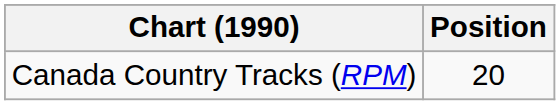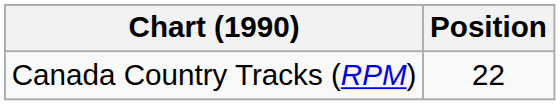 <table class="wikitable sortable">
 <tr>
 <th scope="col">Chart (1990)</th>
 <th scope="col">Position</th>
 </tr>
 <tr>
 <td>Canada Country Tracks (<em><a href='#'>RPM</a></em>)</td>
-<td align="center">20</td>
+<td align="center">22</td>
 </tr>
 </table>
